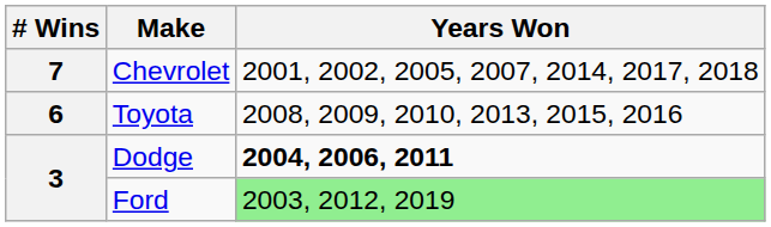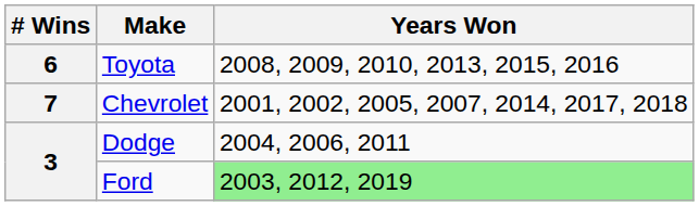 <table class="wikitable" style="font-size: 95%;">
 <tr>
 <th># Wins</th>
 <th>Make</th>
 <th>Years Won</th>
 </tr>
 <tr>
+<th>6</th>
+<td> <a href='#'>Toyota</a></td>
+<td>2008, 2009, 2010, 2013, 2015, 2016</td>
+</tr>
+<tr>
 <th>7</th>
 <td> <a href='#'>Chevrolet</a></td>
 <td>2001, 2002, 2005, 2007, 2014, 2017, 2018</td>
 </tr>
 <tr>
-<th>6</th>
-<td> <a href='#'>Toyota</a></td>
-<td>2008, 2009, 2010, 2013, 2015, 2016</td>
-</tr>
-<tr>
 <th rowspan="2">3</th>
 <td> <a href='#'>Dodge</a></td>
-<td><strong>2004, 2006, 2011</strong></td>
+<td>2004, 2006, 2011</td>
 </tr>
 <tr>
 <td> <a href='#'>Ford</a></td>
 <td style="background: lightgreen;">2003, 2012, 2019</td>
 </tr>
 </table>
